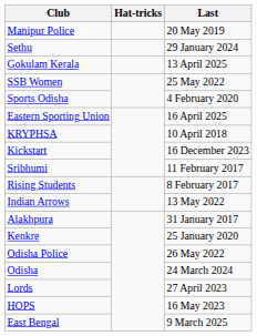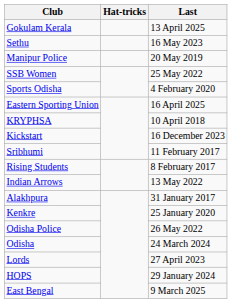 <table class="wikitable sortable">
 <tr>
 <th>Club</th>
 <th>Hat-tricks</th>
 <th>Last</th>
 </tr>
 <tr>
-<td><a href='#'>Manipur Police</a></td>
+<td><a href='#'>Gokulam Kerala</a></td>
 <td align=center></td>
-<td>20 May 2019</td>
+<td>13 April 2025</td>
 </tr>
 <tr>
 <td><a href='#'>Sethu</a></td>
 <td align=center></td>
-<td>29 January 2024</td>
+<td>16 May 2023</td>
 </tr>
 <tr>
-<td><a href='#'>Gokulam Kerala</a></td>
+<td><a href='#'>Manipur Police</a></td>
 <td align=center></td>
-<td>13 April 2025</td>
+<td>20 May 2019</td>
 </tr>
 <tr>
 <td><a href='#'>SSB Women</a></td>
 <td rowspan="2" align=center></td>
 <td>25 May 2022</td>
 </tr>
 <tr>
 <td><a href='#'>Sports Odisha</a></td>
 <td>4 February 2020</td>
 </tr>
 <tr>
 <td><a href='#'>Eastern Sporting Union</a></td>
 <td rowspan="4" align=center></td>
 <td>16 April 2025</td>
 </tr>
 <tr>
 <td><a href='#'>KRYPHSA</a></td>
 <td>10 April 2018</td>
 </tr>
 <tr>
 <td><a href='#'>Kickstart</a></td>
 <td>16 December 2023</td>
 </tr>
 <tr>
 <td><a href='#'>Sribhumi</a></td>
 <td>11 February 2017</td>
 </tr>
 <tr>
 <td><a href='#'>Rising Students</a></td>
 <td rowspan="2" align=center></td>
 <td>8 February 2017</td>
 </tr>
 <tr>
 <td><a href='#'>Indian Arrows</a></td>
 <td>13 May 2022</td>
 </tr>
 <tr>
 <td><a href='#'>Alakhpura</a></td>
 <td rowspan="7" align=center></td>
 <td>31 January 2017</td>
 </tr>
 <tr>
 <td><a href='#'>Kenkre</a></td>
 <td>25 January 2020</td>
 </tr>
 <tr>
 <td><a href='#'>Odisha Police</a></td>
 <td>26 May 2022</td>
 </tr>
 <tr>
 <td><a href='#'>Odisha</a></td>
 <td>24 March 2024</td>
 </tr>
 <tr>
 <td><a href='#'>Lords</a></td>
 <td>27 April 2023</td>
 </tr>
 <tr>
 <td><a href='#'>HOPS</a></td>
-<td>16 May 2023</td>
+<td>29 January 2024</td>
 </tr>
 <tr>
 <td><a href='#'>East Bengal</a></td>
 <td>9 March 2025</td>
 </tr>
 </table>
